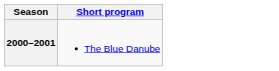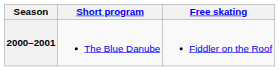 <table class=wikitable style=text-align:center>
 <tr>
 <th>Season</th>
 <th><a href='#'>Short program</a></th>
+<th><a href='#'>Free skating</a></th>
 </tr>
 <tr>
 <th>2000–2001 <br> </th>
 <td><br><ul><li><a href='#'>The Blue Danube</a> <br></li></ul></td>
+<td><br><ul><li><a href='#'>Fiddler on the Roof</a> <br></li></ul></td>
 </tr>
 </table>
